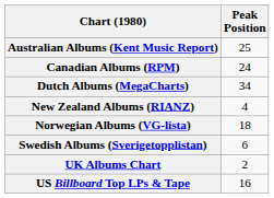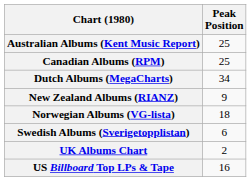 <table class="wikitable sortable plainrowheaders">
 <tr>
 <th scope="col">Chart (1980)</th>
 <th scope="col">Peak<br>Position</th>
 </tr>
 <tr>
 <th scope="row">Australian Albums (<a href='#'>Kent Music Report</a>)</th>
 <td align="center">25</td>
 </tr>
 <tr>
 <th scope="row">Canadian Albums (<a href='#'>RPM</a>)</th>
-<td align="center">24</td>
+<td align="center">25</td>
 </tr>
 <tr>
 <th scope="row">Dutch Albums (<a href='#'>MegaCharts</a>)</th>
 <td align="center">34</td>
 </tr>
 <tr>
 <th scope="row">New Zealand Albums (<a href='#'>RIANZ</a>)</th>
-<td align="center">4</td>
+<td align="center">9</td>
 </tr>
 <tr>
 <th scope="row">Norwegian Albums (<a href='#'>VG-lista</a>)</th>
 <td align="center">18</td>
 </tr>
 <tr>
 <th scope="row">Swedish Albums (<a href='#'>Sverigetopplistan</a>)</th>
 <td align="center">6</td>
 </tr>
 <tr>
 <th scope="row"><a href='#'>UK Albums Chart</a></th>
 <td align="center">2</td>
 </tr>
 <tr>
 <th scope="row">US <a href='#'><em>Billboard</em> Top LPs & Tape</a></th>
 <td align="center">16</td>
 </tr>
 </table>
